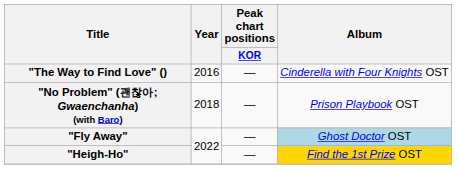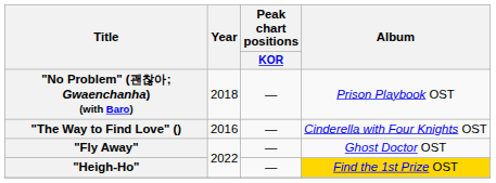 <table class="wikitable plainrowheaders" style="text-align:center;">
 <tr>
 <th scope="col" rowspan="2" style="width:16em;">Title</th>
 <th scope="col" rowspan="2">Year</th>
 <th scope="col">Peak chart positions</th>
 <th scope="col" rowspan="2">Album</th>
 </tr>
 <tr>
 <th scope="col" style="width:2.2em;font-size:90%;"><a href='#'>KOR</a><br></th>
 </tr>
 <tr>
+<th scope=row>"No Problem" (괜찮아; <em>Gwaenchanha</em>) <br> <small>(with <a href='#'>Baro</a>)</small></th>
+<td>2018</td>
+<td>—</td>
+<td><em><a href='#'>Prison Playbook</a></em> OST</td>
+</tr>
+<tr>
 <th scope="row">"The Way to Find Love" ()</th>
 <td>2016</td>
 <td>—</td>
 <td><em><a href='#'>Cinderella with Four Knights</a></em> OST</td>
 </tr>
 <tr>
-<th scope=row>"No Problem" (괜찮아; <em>Gwaenchanha</em>) <br> <small>(with <a href='#'>Baro</a>)</small></th>
-<td>2018</td>
-<td>—</td>
-<td><em><a href='#'>Prison Playbook</a></em> OST</td>
-</tr>
-<tr>
 <th scope=row>"Fly Away"</th>
 <td rowspan=2>2022</td>
 <td>—</td>
-<td style="background: lightblue;"><em><a href='#'>Ghost Doctor</a></em> OST</td>
+<td><em><a href='#'>Ghost Doctor</a></em> OST</td>
 </tr>
 <tr>
 <th scope="row">"Heigh-Ho"</th>
 <td>—</td>
 <td style="background: gold;"><em><a href='#'>Find the 1st Prize</a></em> OST</td>
 </tr>
 <tr>
 </tr>
 </table>
